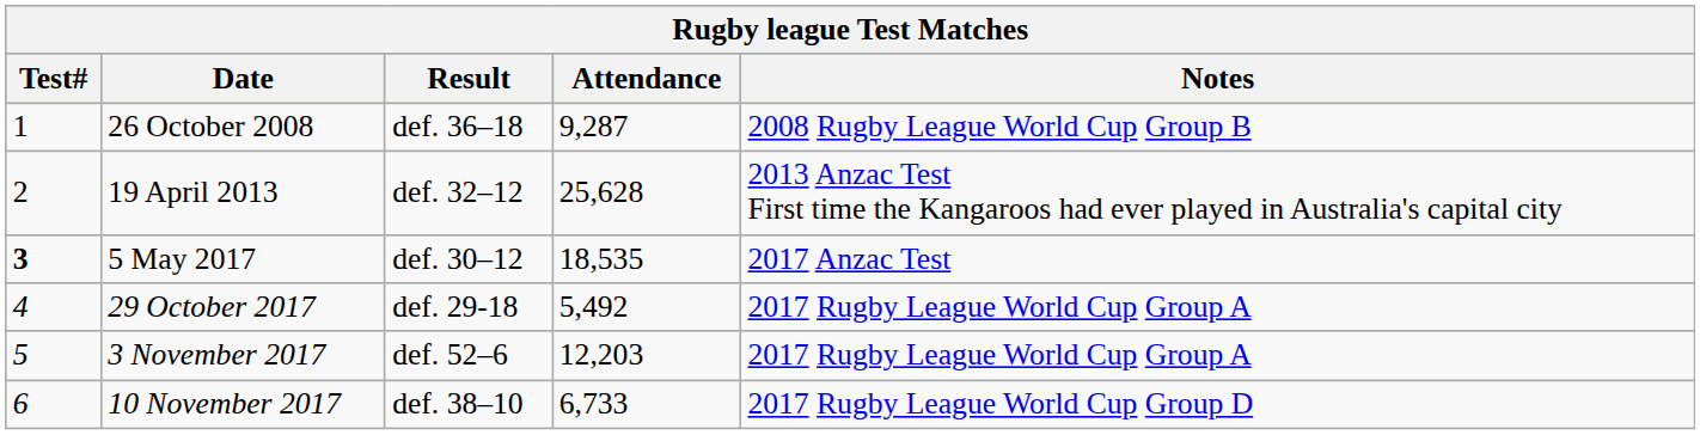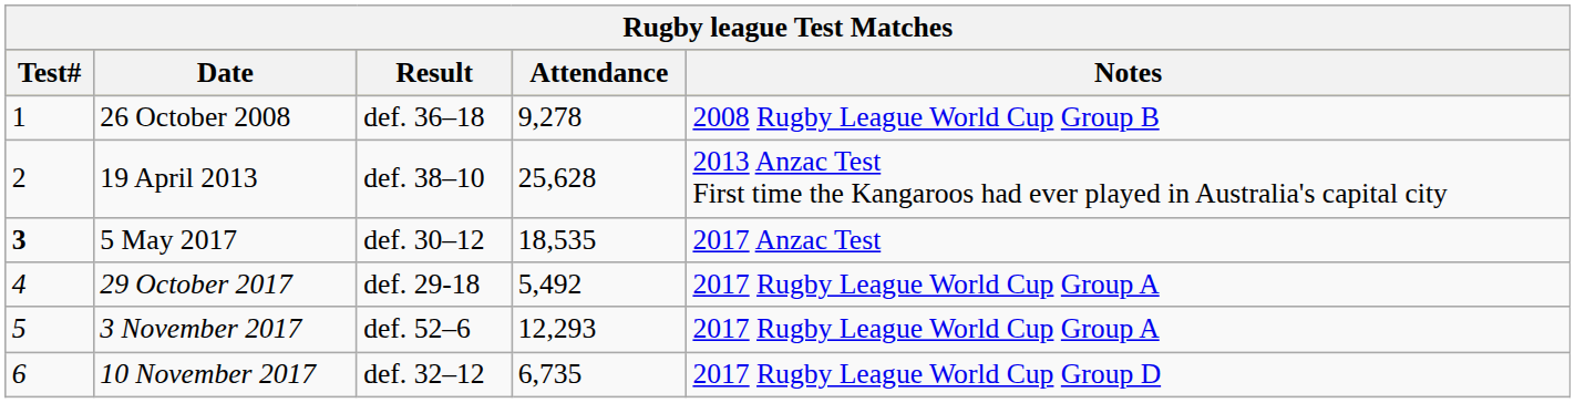 <table class="wikitable collapsible collapsed" style="text-align:left; width:100%;">
 <tr>
 <th colspan="5">Rugby league Test Matches</th>
 </tr>
 <tr bgcolor=#bdb76b>
 <th>Test#</th>
 <th>Date</th>
 <th>Result</th>
 <th>Attendance</th>
 <th>Notes</th>
 </tr>
 <tr>
 <td>1</td>
 <td>26 October 2008</td>
 <td> def.  36–18</td>
-<td>9,287</td>
+<td>9,278</td>
 <td><a href='#'>2008</a> <a href='#'>Rugby League World Cup</a> <a href='#'>Group B</a></td>
 </tr>
 <tr>
 <td>2</td>
 <td>19 April 2013</td>
-<td> def.  32–12</td>
+<td> def.  38–10</td>
 <td>25,628</td>
 <td><a href='#'>2013</a> <a href='#'>Anzac Test</a><br>First time the Kangaroos had ever played in Australia's capital city</td>
 </tr>
 <tr>
 <td><strong>3</strong></td>
 <td>5 May 2017</td>
 <td> def.  30–12</td>
 <td>18,535</td>
 <td><a href='#'>2017</a> <a href='#'>Anzac Test</a></td>
 </tr>
 <tr>
 <td><em>4</em></td>
 <td><em>29 October 2017</em></td>
 <td> def.  29-18</td>
 <td>5,492</td>
 <td><a href='#'>2017</a> <a href='#'>Rugby League World Cup</a> <a href='#'>Group A</a></td>
 </tr>
 <tr>
 <td><em>5</em></td>
 <td><em>3 November 2017</em></td>
 <td> def.  52–6</td>
-<td>12,203</td>
+<td>12,293</td>
 <td><a href='#'>2017</a> <a href='#'>Rugby League World Cup</a> <a href='#'>Group A</a></td>
 </tr>
 <tr>
 <td><em>6</em></td>
 <td><em>10 November 2017</em></td>
-<td> def.  38–10</td>
-<td>6,733</td>
+<td> def.  32–12</td>
+<td>6,735</td>
 <td><a href='#'>2017</a> <a href='#'>Rugby League World Cup</a> <a href='#'>Group D</a></td>
 </tr>
 </table>
